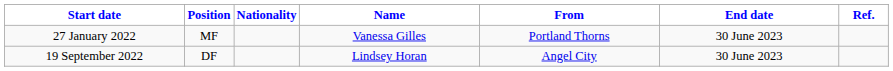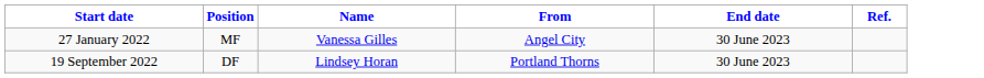 <table class="wikitable" style="text-align:center; font-size:90%; ">
 <tr>
 <th style="background:#FFFFFF; color:blue; width:200px;">Start date</th>
 <th style="background:#FFFFFF; color:blue; width:50px;">Position</th>
-<th style="background:#FFFFFF; color:blue; width:50px;">Nationality</th>
 <th style="background:#FFFFFF; color:blue; width:200px;">Name</th>
 <th style="background:#FFFFFF; color:blue; width:200px;">From</th>
 <th style="background:#FFFFFF; color:blue; width:200px;">End date</th>
 <th style="background:#FFFFFF; color:blue; width:50px;">Ref.</th>
 </tr>
 <tr>
 <td>27 January 2022</td>
 <td>MF</td>
-<td></td>
 <td><a href='#'>Vanessa Gilles</a></td>
-<td><a href='#'>Portland Thorns</a></td>
+<td><a href='#'>Angel City</a></td>
 <td>30 June 2023</td>
 <td></td>
 </tr>
 <tr>
 <td>19 September 2022</td>
 <td>DF</td>
-<td></td>
 <td><a href='#'>Lindsey Horan</a></td>
-<td><a href='#'>Angel City</a></td>
+<td><a href='#'>Portland Thorns</a></td>
 <td>30 June 2023</td>
 <td></td>
 </tr>
 </table>
